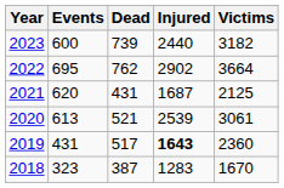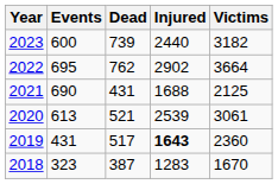 <table class="wikitable">
 <tr>
 <th>Year</th>
 <th>Events</th>
 <th>Dead</th>
 <th>Injured</th>
 <th>Victims</th>
 </tr>
 <tr>
 <td><a href='#'>2023</a></td>
 <td>600</td>
 <td>739</td>
 <td>2440</td>
 <td>3182</td>
 </tr>
 <tr>
 <td><a href='#'>2022</a></td>
 <td>695</td>
 <td>762</td>
 <td>2902</td>
 <td>3664</td>
 </tr>
 <tr>
 <td><a href='#'>2021</a></td>
-<td>620</td>
+<td>690</td>
 <td>431</td>
-<td>1687</td>
+<td>1688</td>
 <td>2125</td>
 </tr>
 <tr>
 <td><a href='#'>2020</a></td>
 <td>613</td>
 <td>521</td>
 <td>2539</td>
 <td>3061</td>
 </tr>
 <tr>
 <td><a href='#'>2019</a></td>
 <td>431</td>
 <td>517</td>
 <td><strong>1643</strong></td>
 <td>2360</td>
 </tr>
 <tr>
 <td><a href='#'>2018</a></td>
 <td>323</td>
 <td>387</td>
 <td>1283</td>
 <td>1670</td>
 </tr>
 </table>
